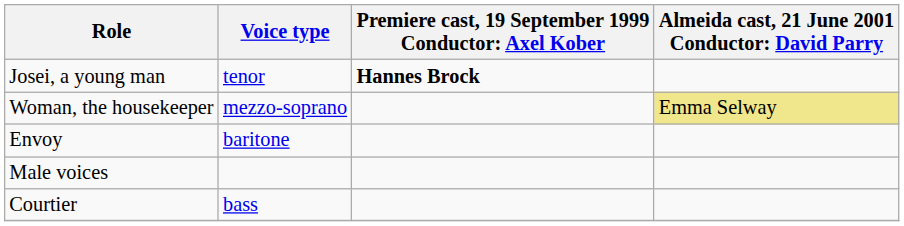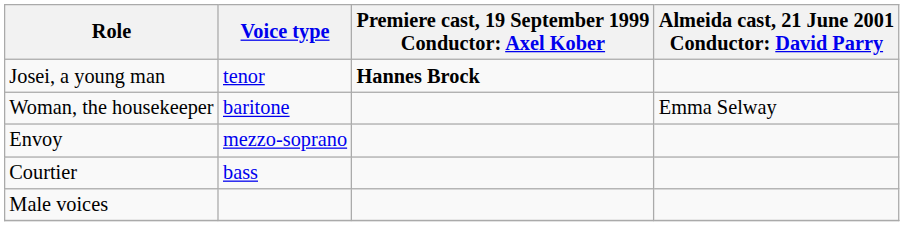 <table class=wikitable>
 <tr>
 <th>Role</th>
 <th><a href='#'>Voice type</a></th>
 <th>Premiere cast, 19 September 1999<br>Conductor: <a href='#'>Axel Kober</a></th>
 <th>Almeida cast, 21 June 2001<br>Conductor: <a href='#'>David Parry</a></th>
 </tr>
 <tr>
 <td>Josei, a young man</td>
 <td><a href='#'>tenor</a></td>
 <td><strong>Hannes Brock</strong></td>
 <td></td>
 </tr>
 <tr>
 <td>Woman, the housekeeper</td>
-<td><a href='#'>mezzo-soprano</a></td>
+<td><a href='#'>baritone</a></td>
 <td></td>
-<td style="background: khaki;">Emma Selway</td>
+<td>Emma Selway</td>
 </tr>
 <tr>
 <td>Envoy</td>
-<td><a href='#'>baritone</a></td>
+<td><a href='#'>mezzo-soprano</a></td>
+<td></td>
+<td></td>
+</tr>
+<tr>
+<td>Courtier</td>
+<td><a href='#'>bass</a></td>
 <td></td>
 <td></td>
 </tr>
 <tr>
 <td>Male voices</td>
 <td></td>
 <td></td>
 <td></td>
 </tr>
 <tr>
-<td>Courtier</td>
-<td><a href='#'>bass</a></td>
-<td></td>
-<td></td>
-</tr>
-<tr>
 </tr>
 </table>
